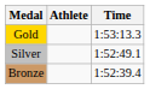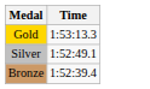 <table class="wikitable">
 <tr>
 <th>Medal</th>
-<th>Athlete</th>
 <th>Time</th>
 </tr>
 <tr>
 <td style="text-align:center;background-color:gold;">Gold</td>
-<td></td>
 <td>1:53:13.3</td>
 </tr>
 <tr>
 <td style="text-align:center;background-color:silver;">Silver</td>
-<td></td>
 <td>1:52:49.1</td>
 </tr>
 <tr>
 <td style="text-align:center;background-color:#CC9966;">Bronze</td>
-<td></td>
 <td>1:52:39.4</td>
 </tr>
 </table>
